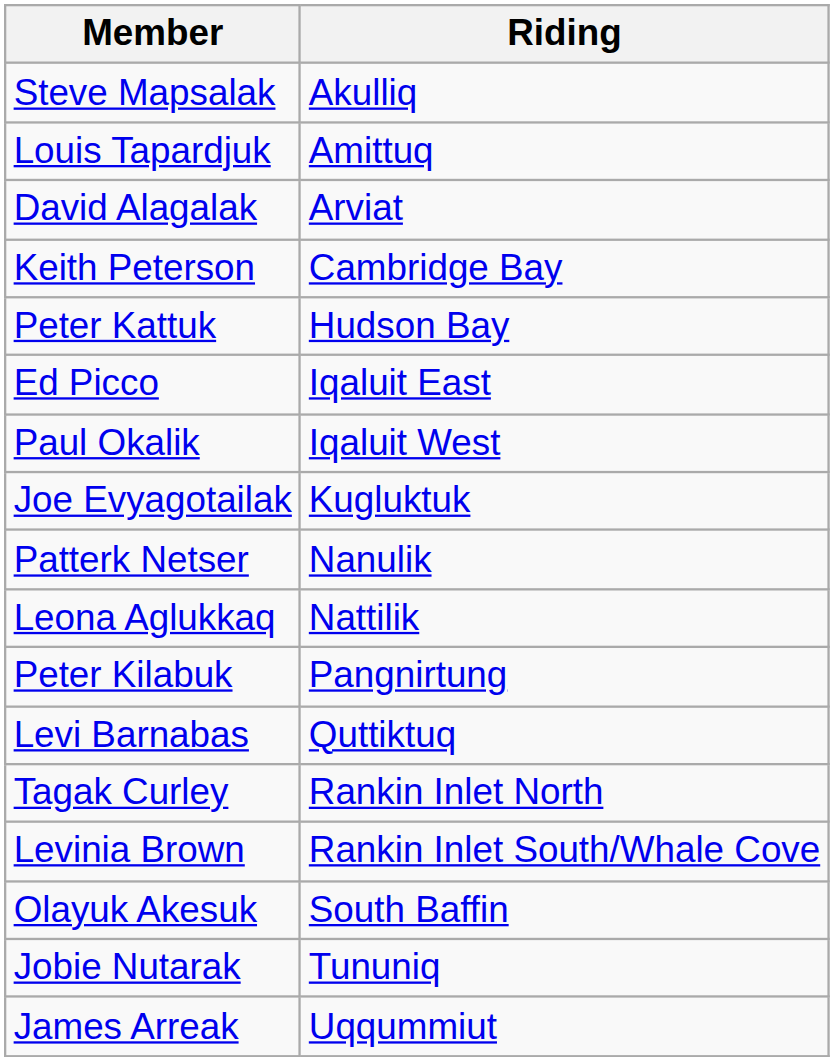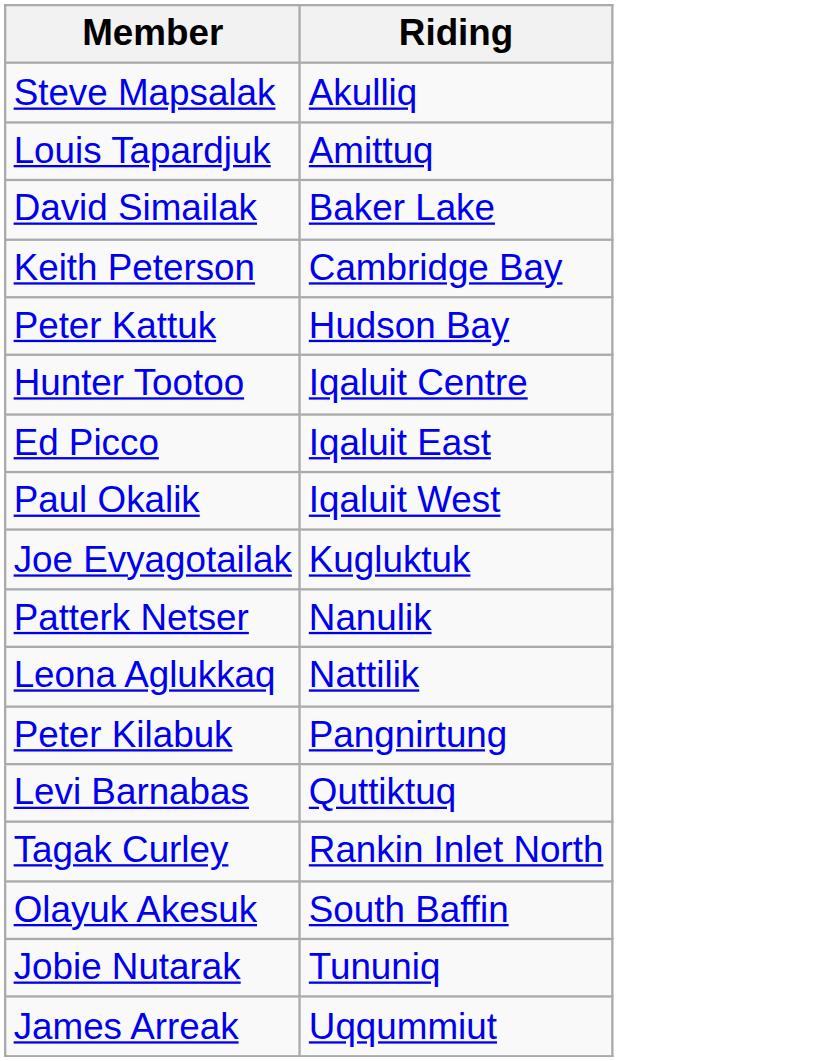 <table class="wikitable">
 <tr>
 <th>Member</th>
 <th>Riding</th>
 </tr>
 <tr>
 <td><a href='#'>Steve Mapsalak</a></td>
 <td><a href='#'>Akulliq</a></td>
 </tr>
 <tr>
 <td><a href='#'>Louis Tapardjuk</a></td>
 <td><a href='#'>Amittuq</a></td>
 </tr>
 <tr>
-<td><a href='#'>David Alagalak</a></td>
-<td><a href='#'>Arviat</a></td>
+<td><a href='#'>David Simailak</a></td>
+<td><a href='#'>Baker Lake</a></td>
 </tr>
 <tr>
 <td><a href='#'>Keith Peterson</a></td>
 <td><a href='#'>Cambridge Bay</a></td>
 </tr>
 <tr>
 <td><a href='#'>Peter Kattuk</a></td>
 <td><a href='#'>Hudson Bay</a></td>
+</tr>
+<tr>
+<td><a href='#'>Hunter Tootoo</a></td>
+<td><a href='#'>Iqaluit Centre</a></td>
 </tr>
 <tr>
 <td><a href='#'>Ed Picco</a></td>
 <td><a href='#'>Iqaluit East</a></td>
 </tr>
 <tr>
 <td><a href='#'>Paul Okalik</a></td>
 <td><a href='#'>Iqaluit West</a></td>
 </tr>
 <tr>
 <td><a href='#'>Joe Evyagotailak</a></td>
 <td><a href='#'>Kugluktuk</a></td>
 </tr>
 <tr>
 <td><a href='#'>Patterk Netser</a></td>
 <td><a href='#'>Nanulik</a></td>
 </tr>
 <tr>
 <td><a href='#'>Leona Aglukkaq</a></td>
 <td><a href='#'>Nattilik</a></td>
 </tr>
 <tr>
 <td><a href='#'>Peter Kilabuk</a></td>
 <td><a href='#'>Pangnirtung</a></td>
 </tr>
 <tr>
 <td><a href='#'>Levi Barnabas</a></td>
 <td><a href='#'>Quttiktuq</a></td>
 </tr>
 <tr>
 <td><a href='#'>Tagak Curley</a></td>
 <td><a href='#'>Rankin Inlet North</a></td>
 </tr>
 <tr>
-<td><a href='#'>Levinia Brown</a></td>
-<td><a href='#'>Rankin Inlet South/Whale Cove</a></td>
-</tr>
-<tr>
 <td><a href='#'>Olayuk Akesuk</a></td>
 <td><a href='#'>South Baffin</a></td>
 </tr>
 <tr>
 <td><a href='#'>Jobie Nutarak</a></td>
 <td><a href='#'>Tununiq</a></td>
 </tr>
 <tr>
 <td><a href='#'>James Arreak</a></td>
 <td><a href='#'>Uqqummiut</a></td>
 </tr>
 </table>
